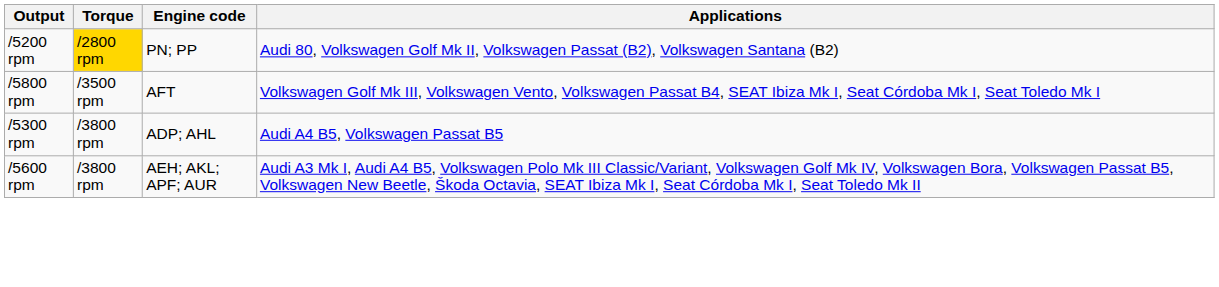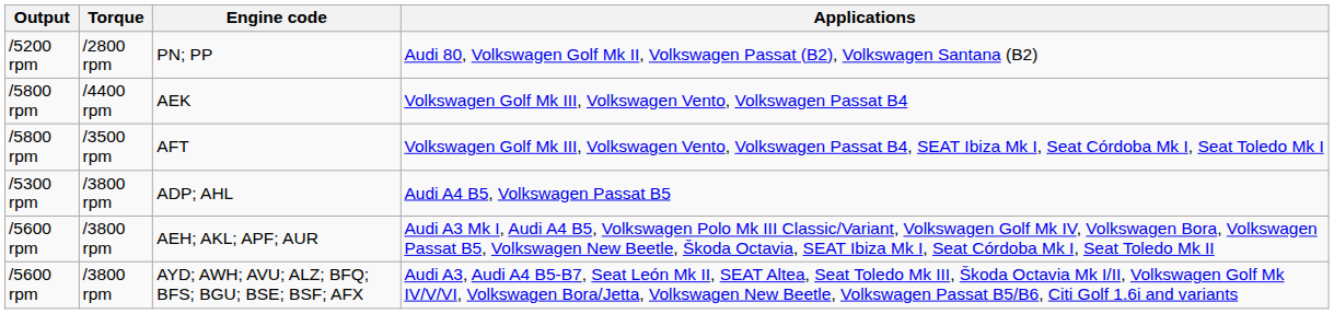 <table class="wikitable">
 <tr>
 <th>Output</th>
 <th>Torque</th>
 <th>Engine code</th>
 <th>Applications</th>
 </tr>
 <tr>
 <td> /5200 rpm</td>
-<td style="background: gold;"> /2800 rpm</td>
+<td> /2800 rpm</td>
 <td>PN; PP</td>
 <td><a href='#'>Audi 80</a>, <a href='#'>Volkswagen Golf Mk II</a>, <a href='#'>Volkswagen Passat (B2)</a>, <a href='#'>Volkswagen Santana</a> (B2)</td>
+</tr>
+<tr>
+<td> /5800 rpm</td>
+<td> /4400 rpm</td>
+<td>AEK</td>
+<td><a href='#'>Volkswagen Golf Mk III</a>, <a href='#'>Volkswagen Vento</a>, <a href='#'>Volkswagen Passat B4</a></td>
 </tr>
 <tr>
 <td> /5800 rpm</td>
 <td> /3500 rpm</td>
 <td>AFT</td>
 <td><a href='#'>Volkswagen Golf Mk III</a>, <a href='#'>Volkswagen Vento</a>, <a href='#'>Volkswagen Passat B4</a>, <a href='#'>SEAT Ibiza Mk I</a>, <a href='#'>Seat Córdoba Mk I</a>, <a href='#'>Seat Toledo Mk I</a></td>
 </tr>
 <tr>
 <td> /5300 rpm</td>
 <td> /3800 rpm</td>
 <td>ADP; AHL</td>
 <td><a href='#'>Audi A4 B5</a>, <a href='#'>Volkswagen Passat B5</a></td>
 </tr>
 <tr>
 <td> /5600 rpm</td>
 <td> /3800 rpm</td>
 <td>AEH; AKL; APF; AUR</td>
 <td><a href='#'>Audi A3 Mk I</a>, <a href='#'>Audi A4 B5</a>, <a href='#'>Volkswagen Polo Mk III Classic/Variant</a>, <a href='#'>Volkswagen Golf Mk IV</a>, <a href='#'>Volkswagen Bora</a>, <a href='#'>Volkswagen Passat B5</a>, <a href='#'>Volkswagen New Beetle</a>, <a href='#'>Škoda Octavia</a>, <a href='#'>SEAT Ibiza Mk I</a>, <a href='#'>Seat Córdoba Mk I</a>, <a href='#'>Seat Toledo Mk II</a></td>
 </tr>
+<tr>
+<td> /5600 rpm</td>
+<td> /3800 rpm</td>
+<td>AYD; AWH; AVU; ALZ; BFQ; BFS; BGU; BSE; BSF; AFX</td>
+<td><a href='#'>Audi A3</a>, <a href='#'>Audi A4 B5-B7</a>, <a href='#'>Seat León Mk II</a>, <a href='#'>SEAT Altea</a>, <a href='#'>Seat Toledo Mk III</a>, <a href='#'>Škoda Octavia Mk I/II</a>, <a href='#'>Volkswagen Golf Mk IV/V/VI</a>, <a href='#'>Volkswagen Bora/Jetta</a>, <a href='#'>Volkswagen New Beetle</a>, <a href='#'>Volkswagen Passat B5/B6</a>, <a href='#'>Citi Golf 1.6i and variants</a></td>
+</tr>
 </table>
